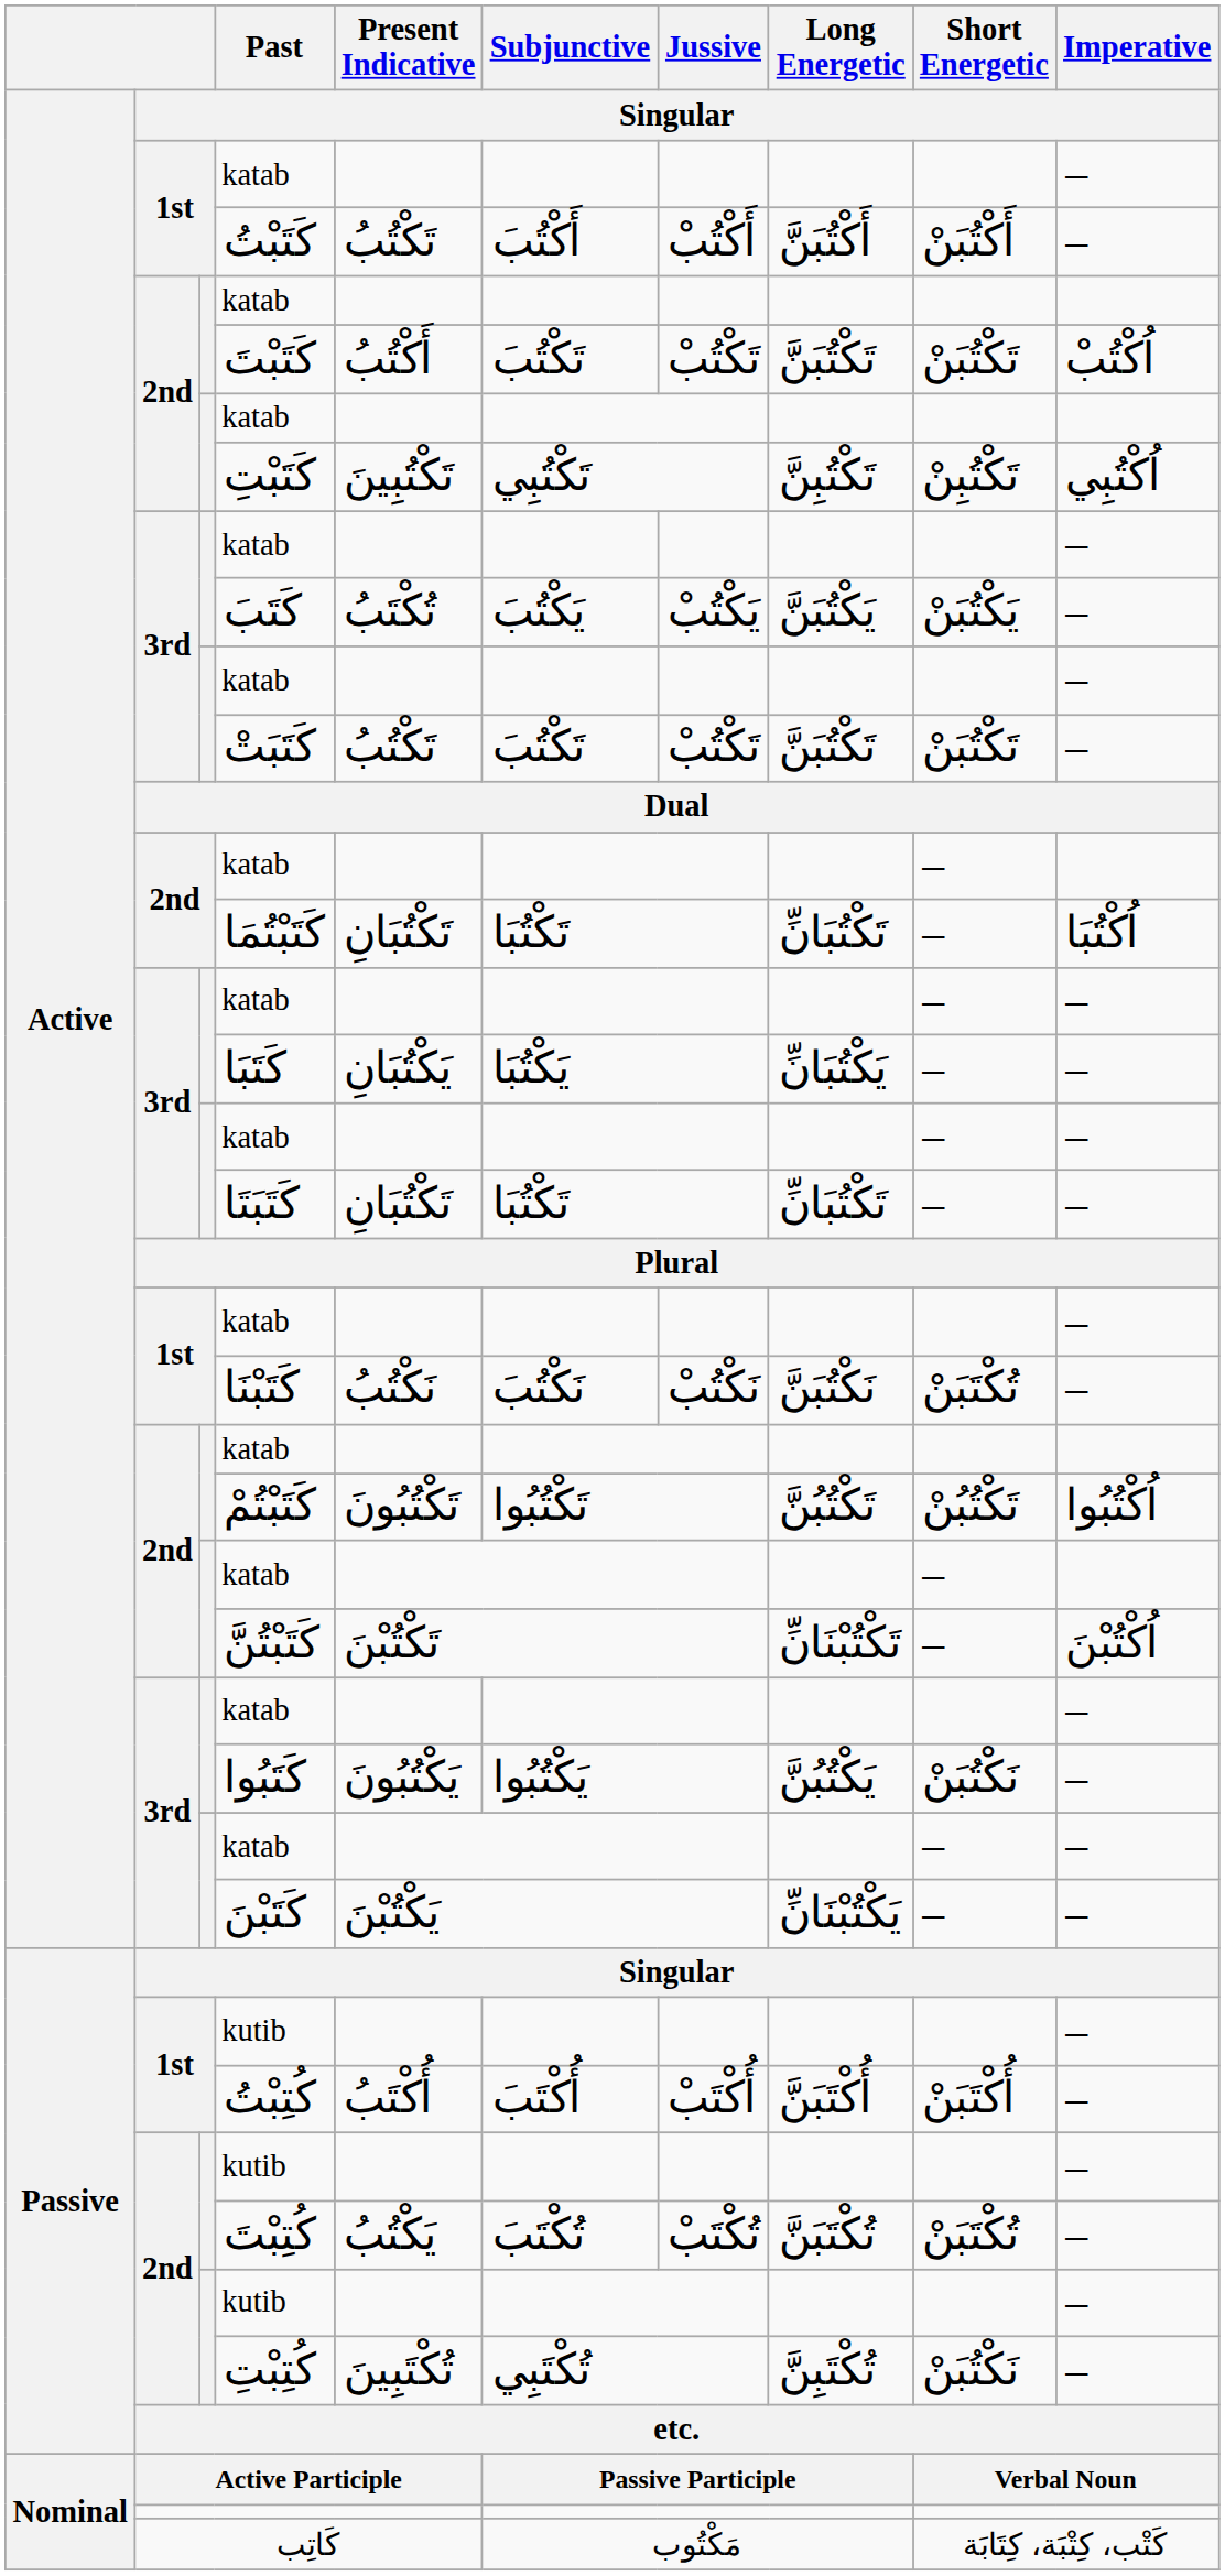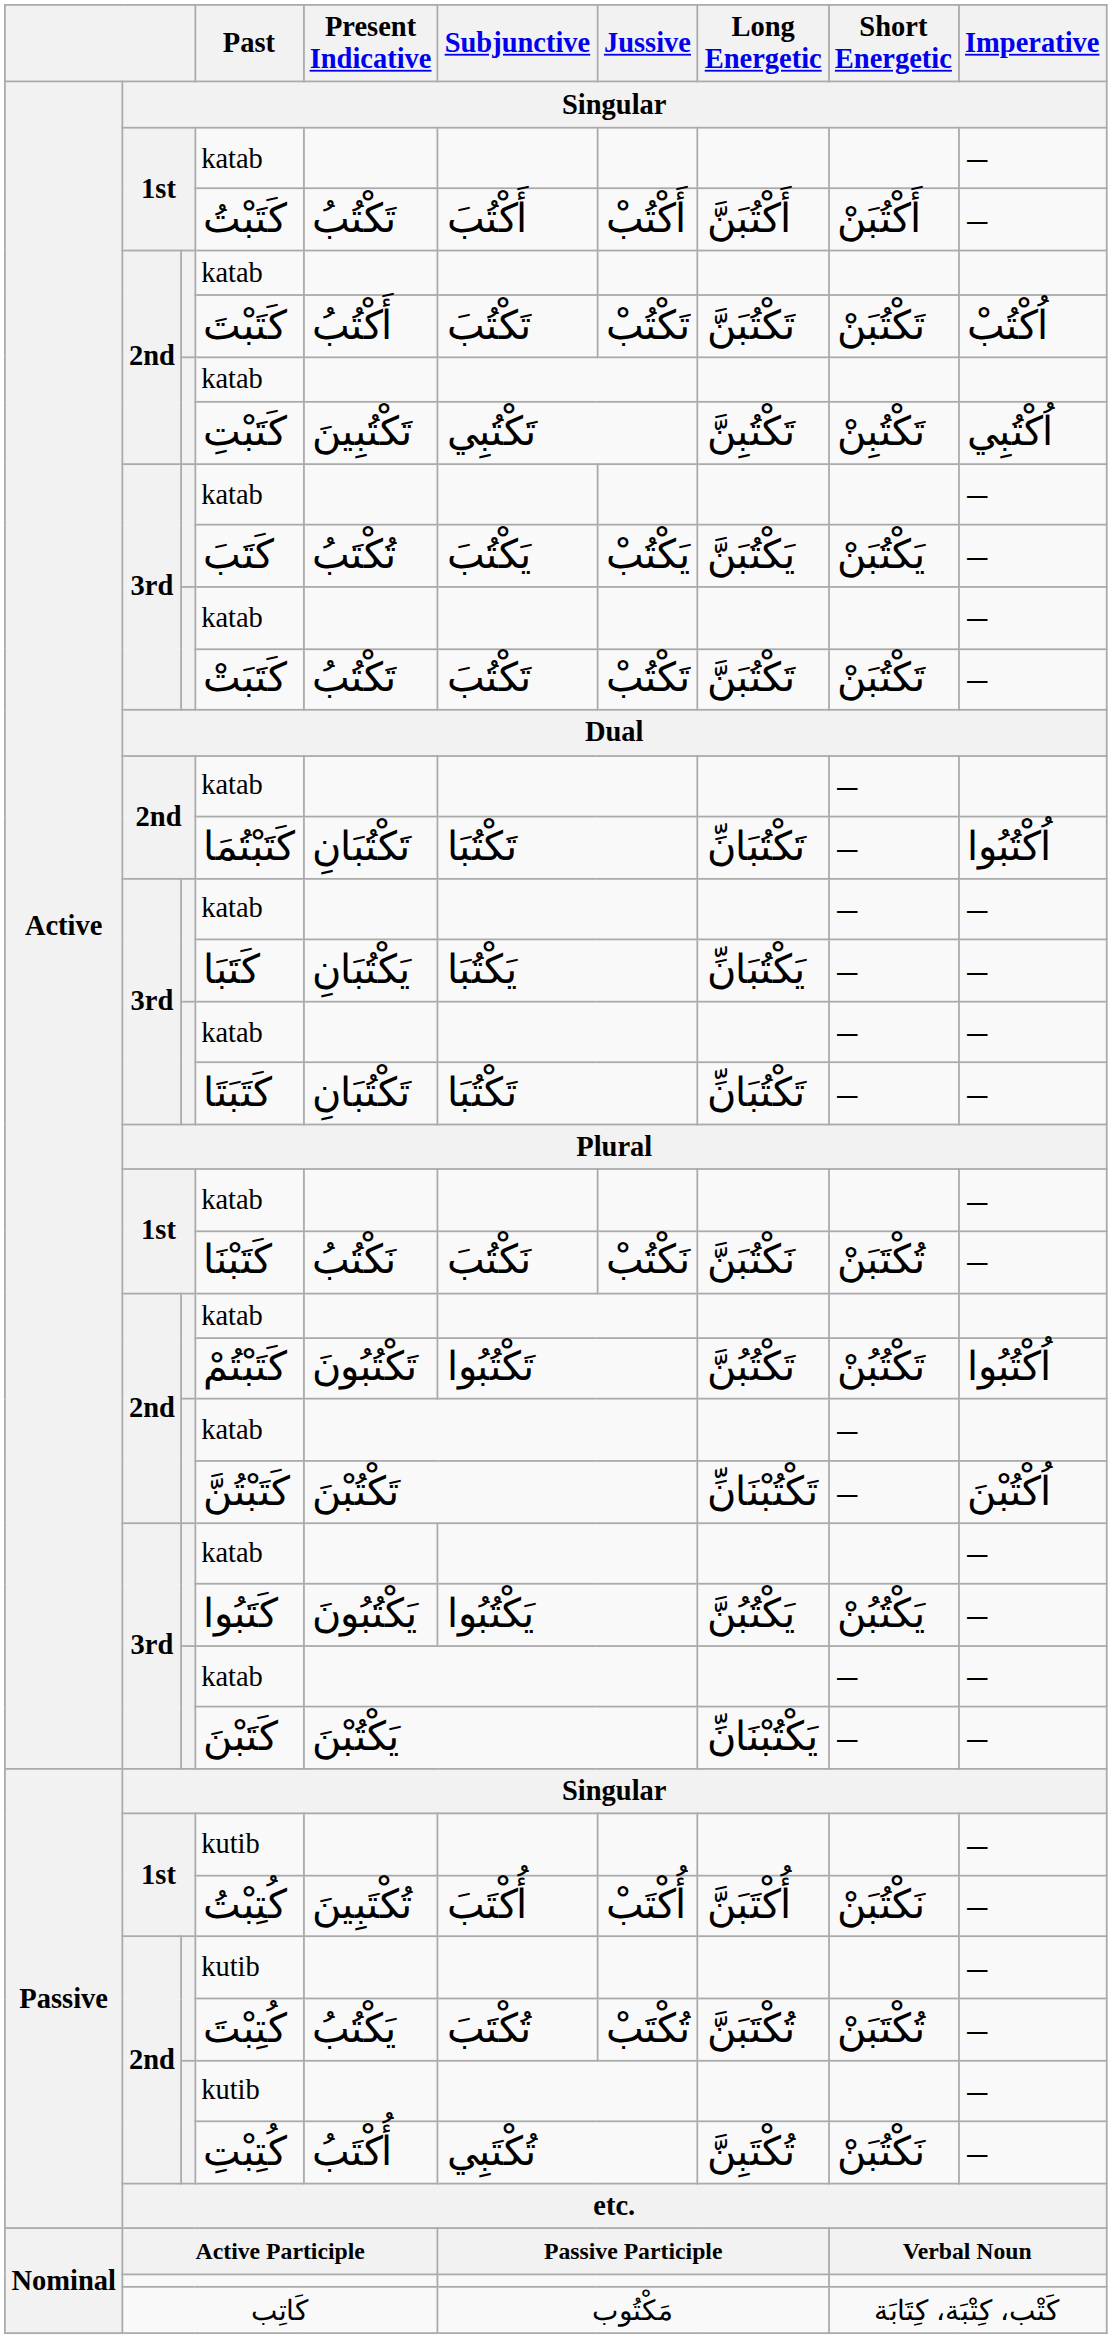 <table class="wikitable nowrap">
 <tr>
 <th colspan="3"></th>
 <th>Past</th>
 <th>Present<br><a href='#'>Indicative</a></th>
 <th><a href='#'>Subjunctive</a></th>
 <th><a href='#'>Jussive</a></th>
 <th>Long<br><a href='#'>Energetic</a></th>
 <th>Short<br><a href='#'>Energetic</a></th>
 <th><a href='#'>Imperative</a></th>
 </tr>
 <tr>
 <th rowspan="29">Active</th>
 <th colspan="10">Singular</th>
 </tr>
 <tr>
 <th rowspan="2" colspan="2">1st</th>
 <td>katab<strong></strong></td>
 <td></td>
 <td></td>
 <td></td>
 <td></td>
 <td></td>
 <td style="font-size: 140%; line-height: 110%;">–</td>
 </tr>
 <tr lang="ar">
 <td style="font-size: 140%; line-height: 110%;">كَتَبْتُ</td>
 <td style="font-size: 140%; line-height: 110%;">تَكْتُبُ</td>
 <td style="font-size: 140%; line-height: 110%;">أَكْتُبَ</td>
 <td style="font-size: 140%; line-height: 110%;">أَكْتُبْ</td>
 <td style="font-size: 140%; line-height: 110%;">أَكْتُبَنَّ</td>
 <td style="font-size: 140%; line-height: 110%;">أَكْتُبَنْ</td>
 <td style="font-size: 140%; line-height: 110%;">–</td>
 </tr>
 <tr>
 <th rowspan="4">2nd</th>
 <th rowspan="2"></th>
 <td>katab<strong></strong></td>
 <td></td>
 <td></td>
 <td></td>
 <td></td>
 <td></td>
 <td></td>
 </tr>
 <tr lang="ar">
 <td style="font-size: 140%; line-height: 110%;">كَتَبْتَ</td>
 <td style="font-size: 140%; line-height: 110%;">أَكْتُبُ</td>
 <td style="font-size: 140%; line-height: 110%;">تَكْتُبَ</td>
 <td style="font-size: 140%; line-height: 110%;">تَكْتُبْ</td>
 <td style="font-size: 140%; line-height: 110%;">تَكْتُبَنَّ</td>
 <td style="font-size: 140%; line-height: 110%;">تَكْتُبَنْ</td>
 <td style="font-size: 140%; line-height: 110%;">اُكْتُبْ</td>
 </tr>
 <tr>
 <th rowspan="2"></th>
 <td>katab<strong></strong></td>
 <td></td>
 <td colspan="2"></td>
 <td></td>
 <td></td>
 <td></td>
 </tr>
 <tr lang="ar">
 <td style="font-size: 140%; line-height: 110%;">كَتَبْتِ</td>
 <td style="font-size: 140%; line-height: 110%;">تَكْتُبِينَ</td>
 <td colspan="2" style="font-size: 140%; line-height: 110%;">تَكْتُبِي</td>
 <td style="font-size: 140%; line-height: 110%;">تَكْتُبِنَّ</td>
 <td style="font-size: 140%; line-height: 110%;">تَكْتُبِنْ</td>
 <td style="font-size: 140%; line-height: 110%;">اُكْتُبِي</td>
 </tr>
 <tr>
 <th rowspan="4">3rd</th>
 <th rowspan="2"></th>
 <td>katab<strong></strong></td>
 <td></td>
 <td></td>
 <td></td>
 <td></td>
 <td></td>
 <td style="font-size: 140%; line-height: 110%;">–</td>
 </tr>
 <tr lang="ar">
 <td style="font-size: 140%; line-height: 110%;">كَتَبَ</td>
 <td style="font-size: 140%; line-height: 110%;">تُكْتَبُ</td>
 <td style="font-size: 140%; line-height: 110%;">يَكْتُبَ</td>
 <td style="font-size: 140%; line-height: 110%;">يَكْتُبْ</td>
 <td style="font-size: 140%; line-height: 110%;">يَكْتُبَنَّ</td>
 <td style="font-size: 140%; line-height: 110%;">يَكْتُبَنْ</td>
 <td style="font-size: 140%; line-height: 110%;">–</td>
 </tr>
 <tr>
 <th rowspan="2"></th>
 <td>katab<strong></strong></td>
 <td></td>
 <td></td>
 <td></td>
 <td></td>
 <td></td>
 <td style="font-size: 140%; line-height: 110%;">–</td>
 </tr>
 <tr lang="ar">
 <td style="font-size: 140%; line-height: 110%;">كَتَبَتْ</td>
 <td style="font-size: 140%; line-height: 110%;">تَكْتُبُ</td>
 <td style="font-size: 140%; line-height: 110%;">تَكْتُبَ</td>
 <td style="font-size: 140%; line-height: 110%;">تَكْتُبْ</td>
 <td style="font-size: 140%; line-height: 110%;">تَكْتُبَنَّ</td>
 <td style="font-size: 140%; line-height: 110%;">تَكْتُبَنْ</td>
 <td style="font-size: 140%; line-height: 110%;">–</td>
 </tr>
 <tr>
 <th colspan="10">Dual</th>
 </tr>
 <tr>
 <th colspan="2" rowspan="2">2nd</th>
 <td>katab<strong></strong></td>
 <td></td>
 <td colspan="2"></td>
 <td></td>
 <td style="font-size: 140%; line-height: 110%;">–</td>
 <td></td>
 </tr>
 <tr lang="ar">
 <td style="font-size: 140%; line-height: 110%;">كَتَبْتُمَا</td>
 <td style="font-size: 140%; line-height: 110%;">تَكْتُبَانِ</td>
 <td colspan="2" style="font-size: 140%; line-height: 110%;">تَكْتُبَا</td>
 <td style="font-size: 140%; line-height: 110%;">تَكْتُبَانِّ</td>
 <td style="font-size: 140%; line-height: 110%;">–</td>
-<td style="font-size: 140%; line-height: 110%;">اُكْتُبَا</td>
+<td style="font-size: 140%; line-height: 110%;">اُكْتُبُوا</td>
 </tr>
 <tr>
 <th rowspan="4">3rd</th>
 <th rowspan="2"></th>
 <td>katab<strong></strong></td>
 <td></td>
 <td colspan="2"></td>
 <td></td>
 <td style="font-size: 140%; line-height: 110%;">–</td>
 <td style="font-size: 140%; line-height: 110%;">–</td>
 </tr>
 <tr lang="ar">
 <td style="font-size: 140%; line-height: 110%;">كَتَبَا</td>
 <td style="font-size: 140%; line-height: 110%;">يَكْتُبَانِ</td>
 <td colspan="2" style="font-size: 140%; line-height: 110%;">يَكْتُبَا</td>
 <td style="font-size: 140%; line-height: 110%;">يَكْتُبَانِّ</td>
 <td style="font-size: 140%; line-height: 110%;">–</td>
 <td style="font-size: 140%; line-height: 110%;">–</td>
 </tr>
 <tr>
 <th rowspan="2"></th>
 <td>katab<strong></strong></td>
 <td></td>
 <td colspan="2"></td>
 <td></td>
 <td style="font-size: 140%; line-height: 110%;">–</td>
 <td style="font-size: 140%; line-height: 110%;">–</td>
 </tr>
 <tr lang="ar">
 <td style="font-size: 140%; line-height: 110%;">كَتَبَتَا</td>
 <td style="font-size: 140%; line-height: 110%;">تَكْتُبَانِ</td>
 <td colspan="2" style="font-size: 140%; line-height: 110%;">تَكْتُبَا</td>
 <td style="font-size: 140%; line-height: 110%;">تَكْتُبَانِّ</td>
 <td style="font-size: 140%; line-height: 110%;">–</td>
 <td style="font-size: 140%; line-height: 110%;">–</td>
 </tr>
 <tr>
 <th colspan="10">Plural</th>
 </tr>
 <tr>
 <th rowspan="2" colspan="2">1st</th>
 <td>katab<strong></strong></td>
 <td></td>
 <td></td>
 <td></td>
 <td></td>
 <td></td>
 <td style="font-size: 140%; line-height: 110%;">–</td>
 </tr>
 <tr lang="ar">
 <td style="font-size: 140%; line-height: 110%;">كَتَبْنَا</td>
 <td style="font-size: 140%; line-height: 110%;">نَكْتُبُ</td>
 <td style="font-size: 140%; line-height: 110%;">نَكْتُبَ</td>
 <td style="font-size: 140%; line-height: 110%;">نَكْتُبْ</td>
 <td style="font-size: 140%; line-height: 110%;">نَكْتُبَنَّ</td>
 <td style="font-size: 140%; line-height: 110%;">تُكْتَبَنْ</td>
 <td style="font-size: 140%; line-height: 110%;">–</td>
 </tr>
 <tr>
 <th rowspan="4">2nd</th>
 <th rowspan="2"></th>
 <td>katab<strong></strong></td>
 <td></td>
 <td colspan="2"></td>
 <td></td>
 <td></td>
 <td></td>
 </tr>
 <tr lang="ar">
 <td style="font-size: 140%; line-height: 110%;">كَتَبْتُمْ</td>
 <td style="font-size: 140%; line-height: 110%;">تَكْتُبُونَ</td>
 <td colspan="2" style="font-size: 140%; line-height: 110%;">تَكْتُبُوا</td>
 <td style="font-size: 140%; line-height: 110%;">تَكْتُبُنَّ</td>
 <td style="font-size: 140%; line-height: 110%;">تَكْتُبُنْ</td>
 <td style="font-size: 140%; line-height: 110%;">اُكْتُبُوا</td>
 </tr>
 <tr>
 <th rowspan="2"></th>
 <td>katab<strong></strong></td>
 <td colspan="3"></td>
 <td></td>
 <td style="font-size: 140%; line-height: 110%;">–</td>
 <td></td>
 </tr>
 <tr lang="ar">
 <td style="font-size: 140%; line-height: 110%;">كَتَبْتُنَّ</td>
 <td colspan="3" style="font-size: 140%; line-height: 110%;">تَكْتُبْنَ</td>
 <td style="font-size: 140%; line-height: 110%;">تَكْتُبْنَانِّ</td>
 <td style="font-size: 140%; line-height: 110%;">–</td>
 <td style="font-size: 140%; line-height: 110%;">اُكْتُبْنَ</td>
 </tr>
 <tr>
 <th rowspan="4">3rd</th>
 <th rowspan="2"></th>
 <td>katab<strong></strong></td>
 <td></td>
 <td colspan="2"></td>
 <td></td>
 <td></td>
 <td style="font-size: 140%; line-height: 110%;">–</td>
 </tr>
 <tr lang="ar">
 <td style="font-size: 140%; line-height: 110%;">كَتَبُوا</td>
 <td style="font-size: 140%; line-height: 110%;">يَكْتُبُونَ</td>
 <td colspan="2" style="font-size: 140%; line-height: 110%;">يَكْتُبُوا</td>
 <td style="font-size: 140%; line-height: 110%;">يَكْتُبُنَّ</td>
-<td style="font-size: 140%; line-height: 110%;">نَكْتُبَنْ</td>
+<td style="font-size: 140%; line-height: 110%;">يَكْتُبُنْ</td>
 <td style="font-size: 140%; line-height: 110%;">–</td>
 </tr>
 <tr>
 <th rowspan="2"></th>
 <td>katab<strong></strong></td>
 <td colspan="3"></td>
 <td></td>
 <td style="font-size: 140%; line-height: 110%;">–</td>
 <td style="font-size: 140%; line-height: 110%;">–</td>
 </tr>
 <tr lang="ar">
 <td style="font-size: 140%; line-height: 110%;">كَتَبْنَ</td>
 <td colspan="3" style="font-size: 140%; line-height: 110%;">يَكْتُبْنَ</td>
 <td style="font-size: 140%; line-height: 110%;">يَكْتُبْنَانِّ</td>
 <td style="font-size: 140%; line-height: 110%;">–</td>
 <td style="font-size: 140%; line-height: 110%;">–</td>
 </tr>
 <tr>
 <th rowspan="8">Passive</th>
 <th colspan="10">Singular</th>
 </tr>
 <tr>
 <th rowspan="2" colspan="2">1st</th>
 <td>kutib<strong></strong></td>
 <td></td>
 <td></td>
 <td></td>
 <td></td>
 <td></td>
 <td style="font-size: 140%; line-height: 110%;">–</td>
 </tr>
 <tr lang="ar">
 <td style="font-size: 140%; line-height: 110%;">كُتِبْتُ</td>
-<td style="font-size: 140%; line-height: 110%;">أُكْتَبُ</td>
+<td style="font-size: 140%; line-height: 110%;">تُكْتَبِينَ</td>
 <td style="font-size: 140%; line-height: 110%;">أُكْتَبَ</td>
 <td style="font-size: 140%; line-height: 110%;">أُكْتَبْ</td>
 <td style="font-size: 140%; line-height: 110%;">أُكْتَبَنَّ</td>
-<td style="font-size: 140%; line-height: 110%;">أُكْتَبَنْ</td>
+<td style="font-size: 140%; line-height: 110%;">نَكْتُبَنْ</td>
 <td style="font-size: 140%; line-height: 110%;">–</td>
 </tr>
 <tr>
 <th rowspan="4">2nd</th>
 <th rowspan="2"></th>
 <td>kutib<strong></strong></td>
 <td></td>
 <td></td>
 <td></td>
 <td></td>
 <td></td>
 <td style="font-size: 140%; line-height: 110%;">–</td>
 </tr>
 <tr lang="ar">
 <td style="font-size: 140%; line-height: 110%;">كُتِبْتَ</td>
 <td style="font-size: 140%; line-height: 110%;">يَكْتُبُ</td>
 <td style="font-size: 140%; line-height: 110%;">تُكْتَبَ</td>
 <td style="font-size: 140%; line-height: 110%;">تُكْتَبْ</td>
 <td style="font-size: 140%; line-height: 110%;">تُكْتَبَنَّ</td>
 <td style="font-size: 140%; line-height: 110%;">تُكْتَبَنْ</td>
 <td style="font-size: 140%; line-height: 110%;">–</td>
 </tr>
 <tr>
 <th rowspan="2"></th>
 <td>kutib<strong></strong></td>
 <td></td>
 <td colspan="2"></td>
 <td></td>
 <td></td>
 <td style="font-size: 140%; line-height: 110%;">–</td>
 </tr>
 <tr lang="ar">
 <td style="font-size: 140%; line-height: 110%;">كُتِبْتِ</td>
-<td style="font-size: 140%; line-height: 110%;">تُكْتَبِينَ</td>
+<td style="font-size: 140%; line-height: 110%;">أُكْتَبُ</td>
 <td colspan="2" style="font-size: 140%; line-height: 110%;">تُكْتَبِي</td>
 <td style="font-size: 140%; line-height: 110%;">تُكْتَبِنَّ</td>
 <td style="font-size: 140%; line-height: 110%;">نَكْتُبَنْ</td>
 <td style="font-size: 140%; line-height: 110%;">–</td>
 </tr>
 <tr>
 <th colspan="10">etc.</th>
 </tr>
 <tr>
 <th rowspan=3>Nominal</th>
 <th colspan=4><small>Active Participle</small></th>
 <th colspan=3><small>Passive Participle</small></th>
 <th colspan=3><small>Verbal Noun</small></th>
 </tr>
 <tr>
 <td colspan=4 style="text-align: center;"><span></span></td>
 <td colspan=3 style="text-align: center;"><span></span></td>
 <td colspan=3 style="text-align: center;"><span></span></td>
 </tr>
 <tr lang="ar">
 <td colspan=4 style="text-align: center;"><span>كَاتِب</span></td>
 <td colspan=3 style="text-align: center;"><span>مَكْتُوب</span></td>
 <td colspan=3 style="text-align: center;"><span>كَتْب، كِتْبَة، كِتَابَة</span></td>
 </tr>
 </table>
